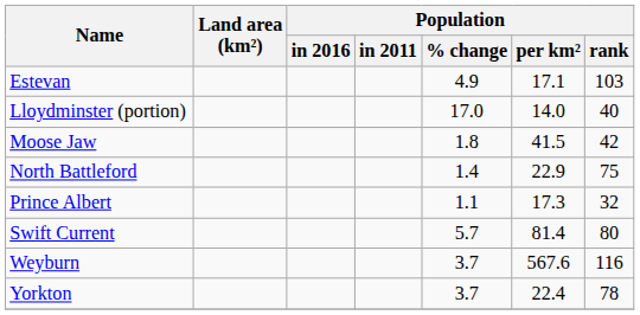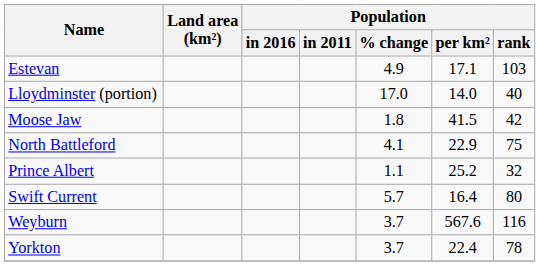 <table class="wikitable" style="text-align:center;">
 <tr>
 <th rowspan="2" width="150px">Name</th>
 <th rowspan="2">Land area<br>(km²)</th>
 <th colspan="5">Population</th>
 </tr>
 <tr>
 <th>in 2016</th>
 <th>in 2011</th>
 <th>% change</th>
 <th>per km²</th>
 <th>rank</th>
 </tr>
 <tr>
 <td align=left><a href='#'>Estevan</a></td>
 <td></td>
 <td></td>
 <td></td>
 <td>4.9</td>
 <td>17.1</td>
 <td>103</td>
 </tr>
 <tr>
 <td align=left><a href='#'>Lloydminster</a> (portion)</td>
 <td></td>
 <td></td>
 <td></td>
 <td>17.0</td>
 <td>14.0</td>
 <td>40</td>
 </tr>
 <tr>
 <td align=left><a href='#'>Moose Jaw</a></td>
 <td></td>
 <td></td>
 <td></td>
 <td>1.8</td>
 <td>41.5</td>
 <td>42</td>
 </tr>
 <tr>
 <td align=left><a href='#'>North Battleford</a></td>
 <td></td>
 <td></td>
 <td></td>
-<td>1.4</td>
+<td>4.1</td>
 <td>22.9</td>
 <td>75</td>
 </tr>
 <tr>
 <td align=left><a href='#'>Prince Albert</a></td>
 <td></td>
 <td></td>
 <td></td>
 <td>1.1</td>
-<td>17.3</td>
+<td>25.2</td>
 <td>32</td>
 </tr>
 <tr>
 <td align=left><a href='#'>Swift Current</a></td>
 <td></td>
 <td></td>
 <td></td>
 <td>5.7</td>
-<td>81.4</td>
+<td>16.4</td>
 <td>80</td>
 </tr>
 <tr>
 <td align=left><a href='#'>Weyburn</a></td>
 <td></td>
 <td></td>
 <td></td>
 <td>3.7</td>
 <td>567.6</td>
 <td>116</td>
 </tr>
 <tr>
 <td align=left><a href='#'>Yorkton</a></td>
 <td></td>
 <td></td>
 <td></td>
 <td>3.7</td>
 <td>22.4</td>
 <td>78</td>
 </tr>
 <tr>
 </tr>
 </table>
